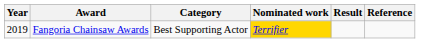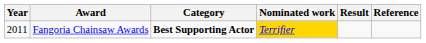 <table class="wikitable">
 <tr>
 <th>Year</th>
 <th>Award</th>
 <th>Category</th>
 <th>Nominated work</th>
 <th>Result</th>
 <th>Reference</th>
 </tr>
 <tr>
-<td>2019</td>
+<td>2011</td>
 <td><a href='#'>Fangoria Chainsaw Awards</a></td>
-<td>Best Supporting Actor</td>
+<td><strong>Best Supporting Actor</strong></td>
 <td style="background: gold;"><em><a href='#'>Terrifier</a></em></td>
 <td></td>
 <td></td>
 </tr>
 </table>
